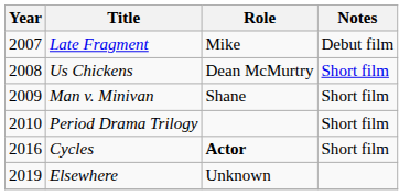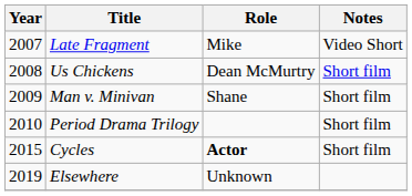 <table class="wikitable sortable">
 <tr>
 <th>Year</th>
 <th>Title</th>
 <th>Role</th>
 <th>Notes</th>
 </tr>
 <tr>
 <td>2007</td>
 <td><em><a href='#'>Late Fragment</a></em></td>
 <td>Mike</td>
-<td>Debut film</td>
+<td>Video Short</td>
 </tr>
 <tr>
 <td>2008</td>
 <td><em>Us Chickens</em></td>
 <td>Dean McMurtry</td>
 <td><a href='#'>Short film</a></td>
 </tr>
 <tr>
 <td>2009</td>
 <td><em>Man v. Minivan</em></td>
 <td>Shane</td>
 <td>Short film</td>
 </tr>
 <tr>
 <td>2010</td>
 <td><em>Period Drama Trilogy</em></td>
 <td></td>
 <td>Short film</td>
 </tr>
 <tr>
-<td>2016</td>
+<td>2015</td>
 <td><em>Cycles</em></td>
 <td><strong>Actor</strong></td>
 <td>Short film</td>
 </tr>
 <tr>
 <td>2019</td>
 <td><em>Elsewhere</em></td>
 <td>Unknown</td>
 <td></td>
 </tr>
 <tr>
 </tr>
 </table>
